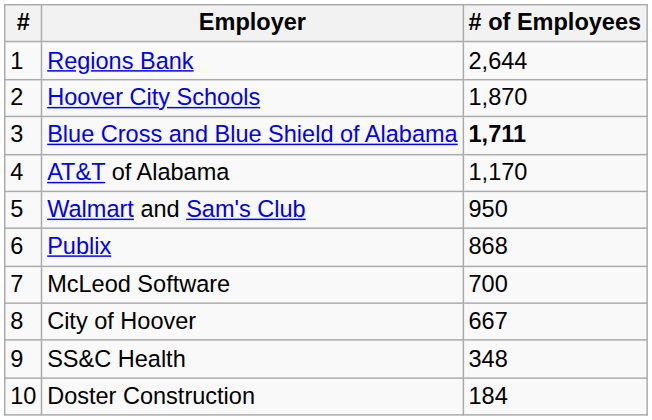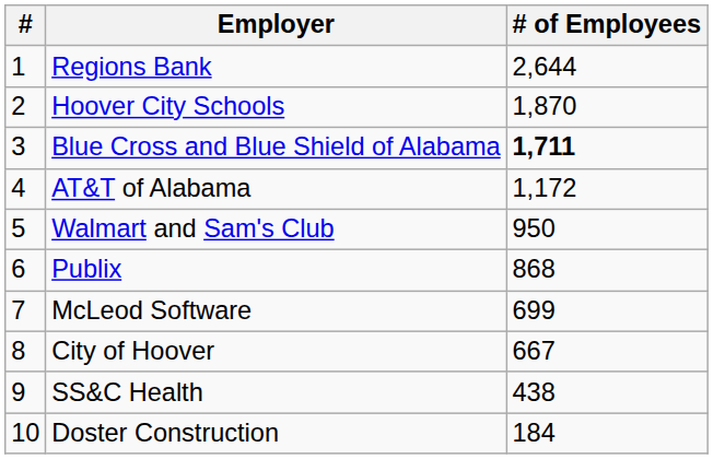 <table class="wikitable">
 <tr>
 <th>#</th>
 <th>Employer</th>
 <th># of Employees</th>
 </tr>
 <tr>
 <td>1</td>
 <td><a href='#'>Regions Bank</a></td>
 <td>2,644</td>
 </tr>
 <tr>
 <td>2</td>
 <td><a href='#'>Hoover City Schools</a></td>
 <td>1,870</td>
 </tr>
 <tr>
 <td>3</td>
 <td><a href='#'>Blue Cross and Blue Shield of Alabama</a></td>
 <td><strong>1,711</strong></td>
 </tr>
 <tr>
 <td>4</td>
 <td><a href='#'>AT&T</a> of Alabama</td>
-<td>1,170</td>
+<td>1,172</td>
 </tr>
 <tr>
 <td>5</td>
 <td><a href='#'>Walmart</a> and <a href='#'>Sam's Club</a></td>
 <td>950</td>
 </tr>
 <tr>
 <td>6</td>
 <td><a href='#'>Publix</a></td>
 <td>868</td>
 </tr>
 <tr>
 <td>7</td>
 <td>McLeod Software</td>
-<td>700</td>
+<td>699</td>
 </tr>
 <tr>
 <td>8</td>
 <td>City of Hoover</td>
 <td>667</td>
 </tr>
 <tr>
 <td>9</td>
 <td>SS&C Health</td>
-<td>348</td>
+<td>438</td>
 </tr>
 <tr>
 <td>10</td>
 <td>Doster Construction</td>
 <td>184</td>
 </tr>
 </table>
